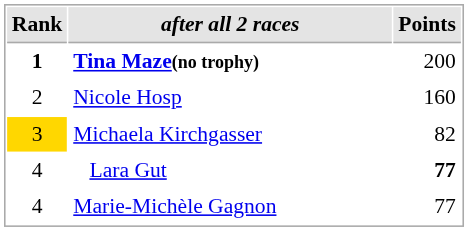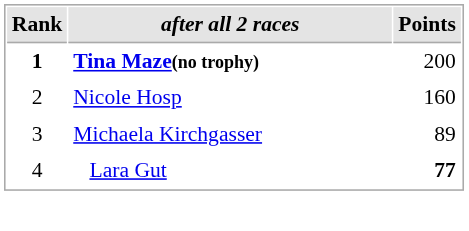 <table cellspacing="1" cellpadding="3" style="border:1px solid #AAAAAA;font-size:86%">
 <tr bgcolor="#E4E4E4">
 <th style="border-bottom:1px solid #AAAAAA" width=10>Rank</th>
 <th style="border-bottom:1px solid #AAAAAA" width=200><strong><em>after all 2 races</em></strong></th>
 <th style="border-bottom:1px solid #AAAAAA" width=20>Points</th>
 </tr>
 <tr>
 <td align="center"><strong>1</strong></td>
 <td> <strong><a href='#'>Tina Maze</a><small>(no trophy)</small></strong></td>
 <td align="right">200</td>
 </tr>
 <tr>
 <td align="center">2</td>
 <td> <a href='#'>Nicole Hosp</a></td>
 <td align="right">160</td>
 </tr>
 <tr>
-<td align="center" style="background: gold;">3</td>
+<td align="center">3</td>
 <td> <a href='#'>Michaela Kirchgasser</a></td>
-<td align="right">82</td>
+<td align="right">89</td>
 </tr>
 <tr>
 <td align="center">4</td>
 <td>   <a href='#'>Lara Gut</a></td>
 <td align="right"><strong>77</strong></td>
 </tr>
-<tr>
-<td align="center">4</td>
-<td> <a href='#'>Marie-Michèle Gagnon</a></td>
-<td align="right">77</td>
-</tr>
 </table>
